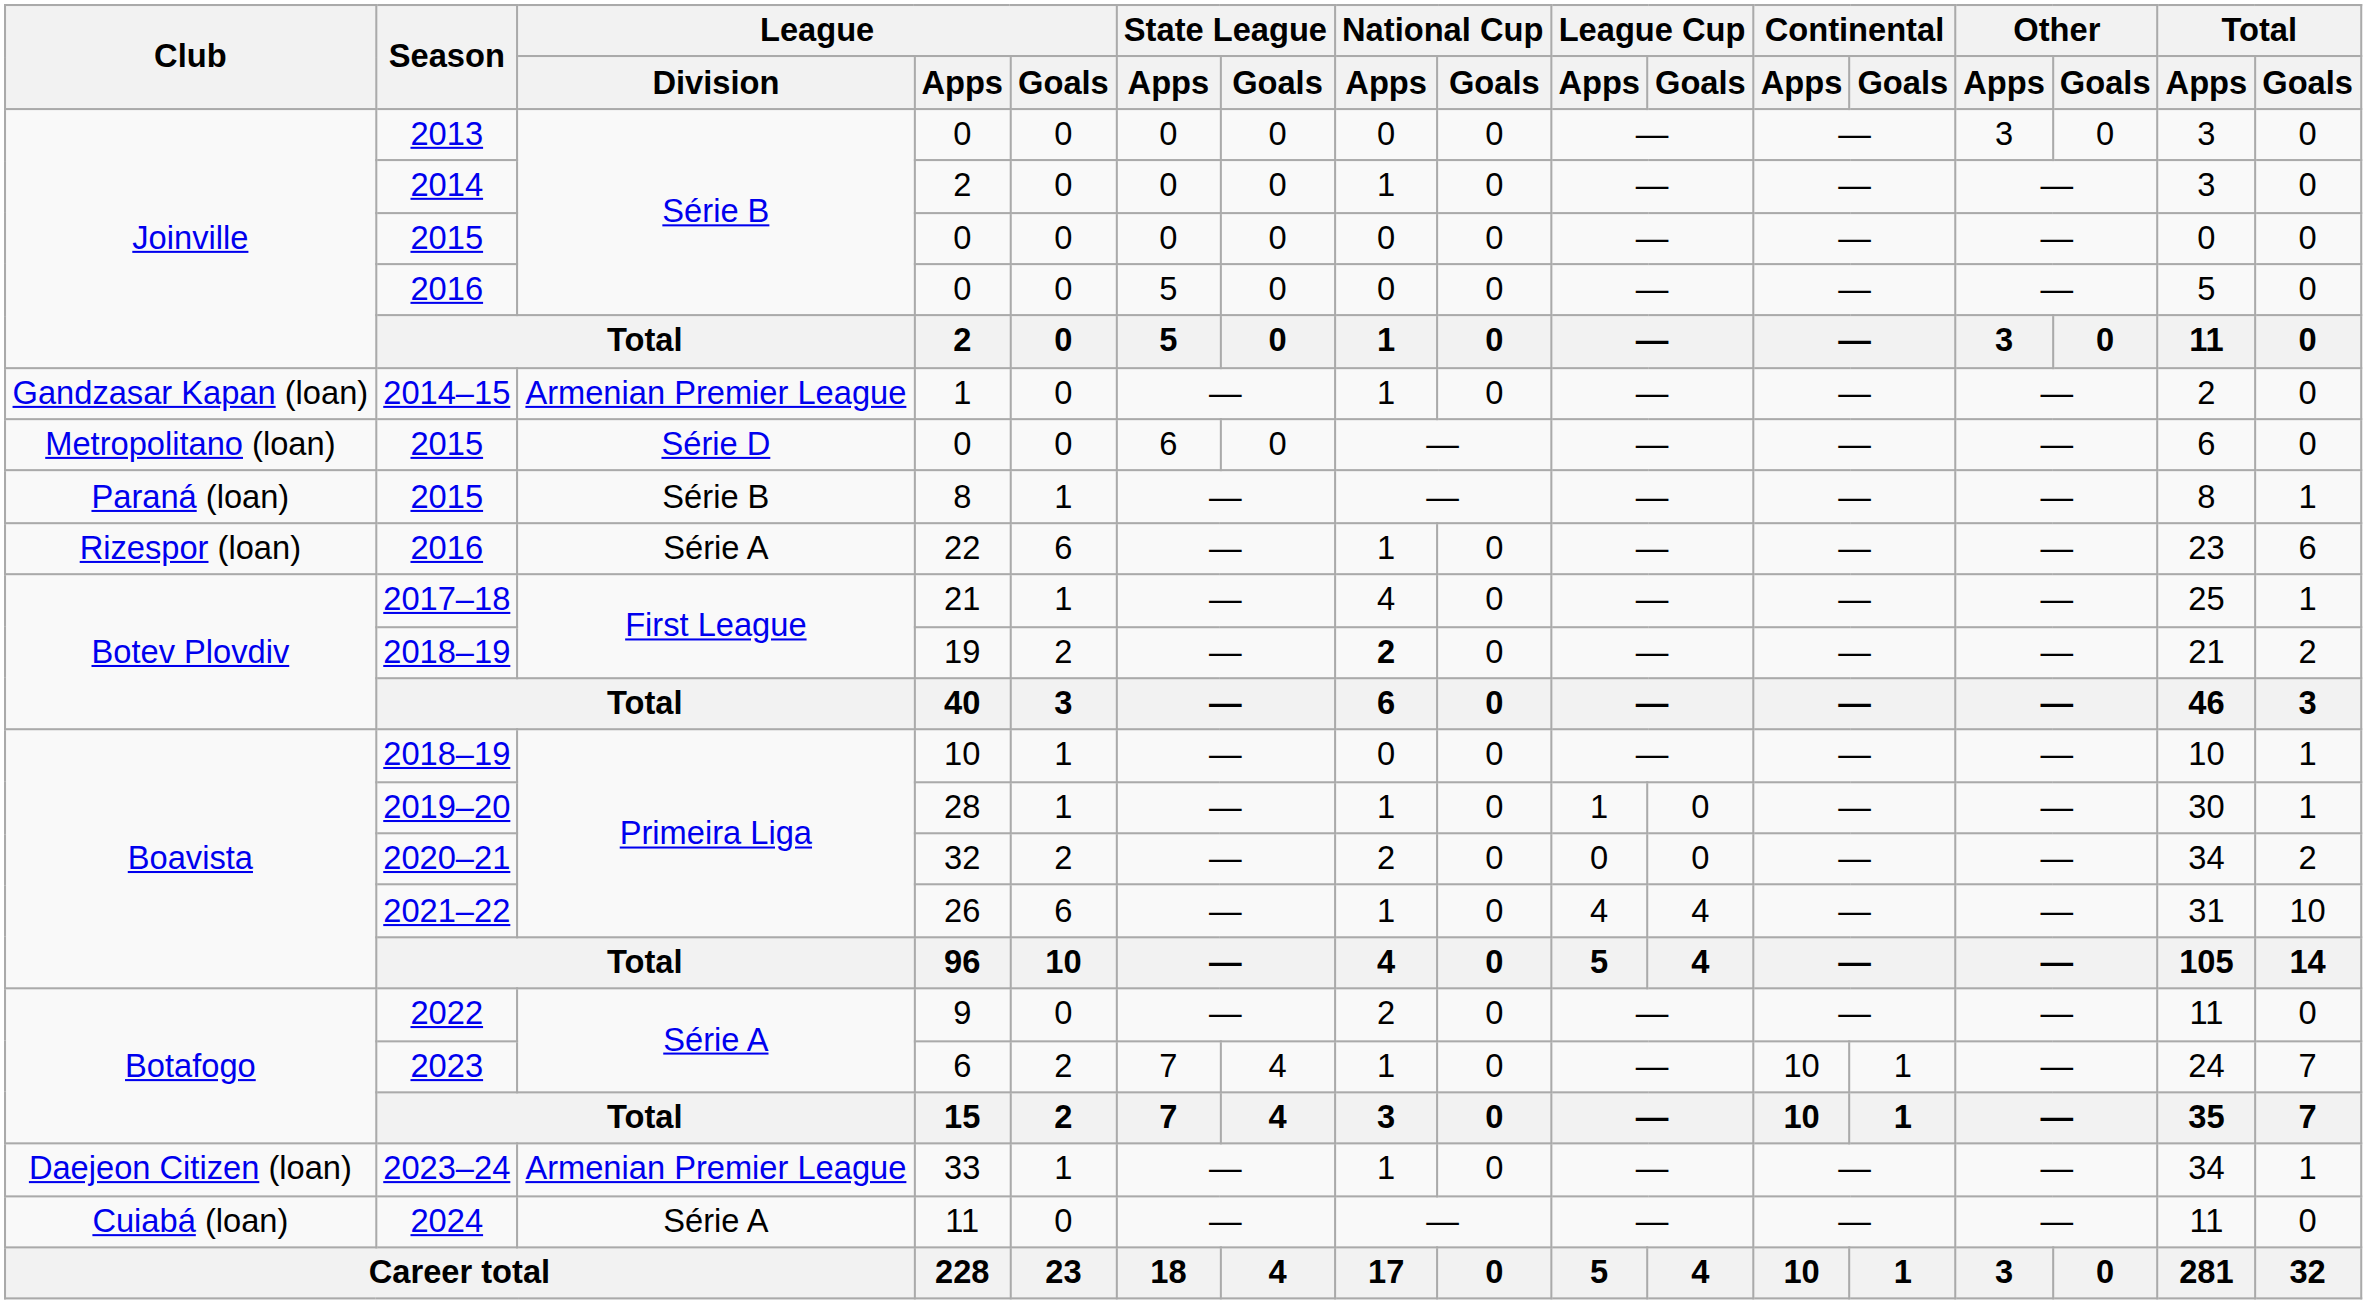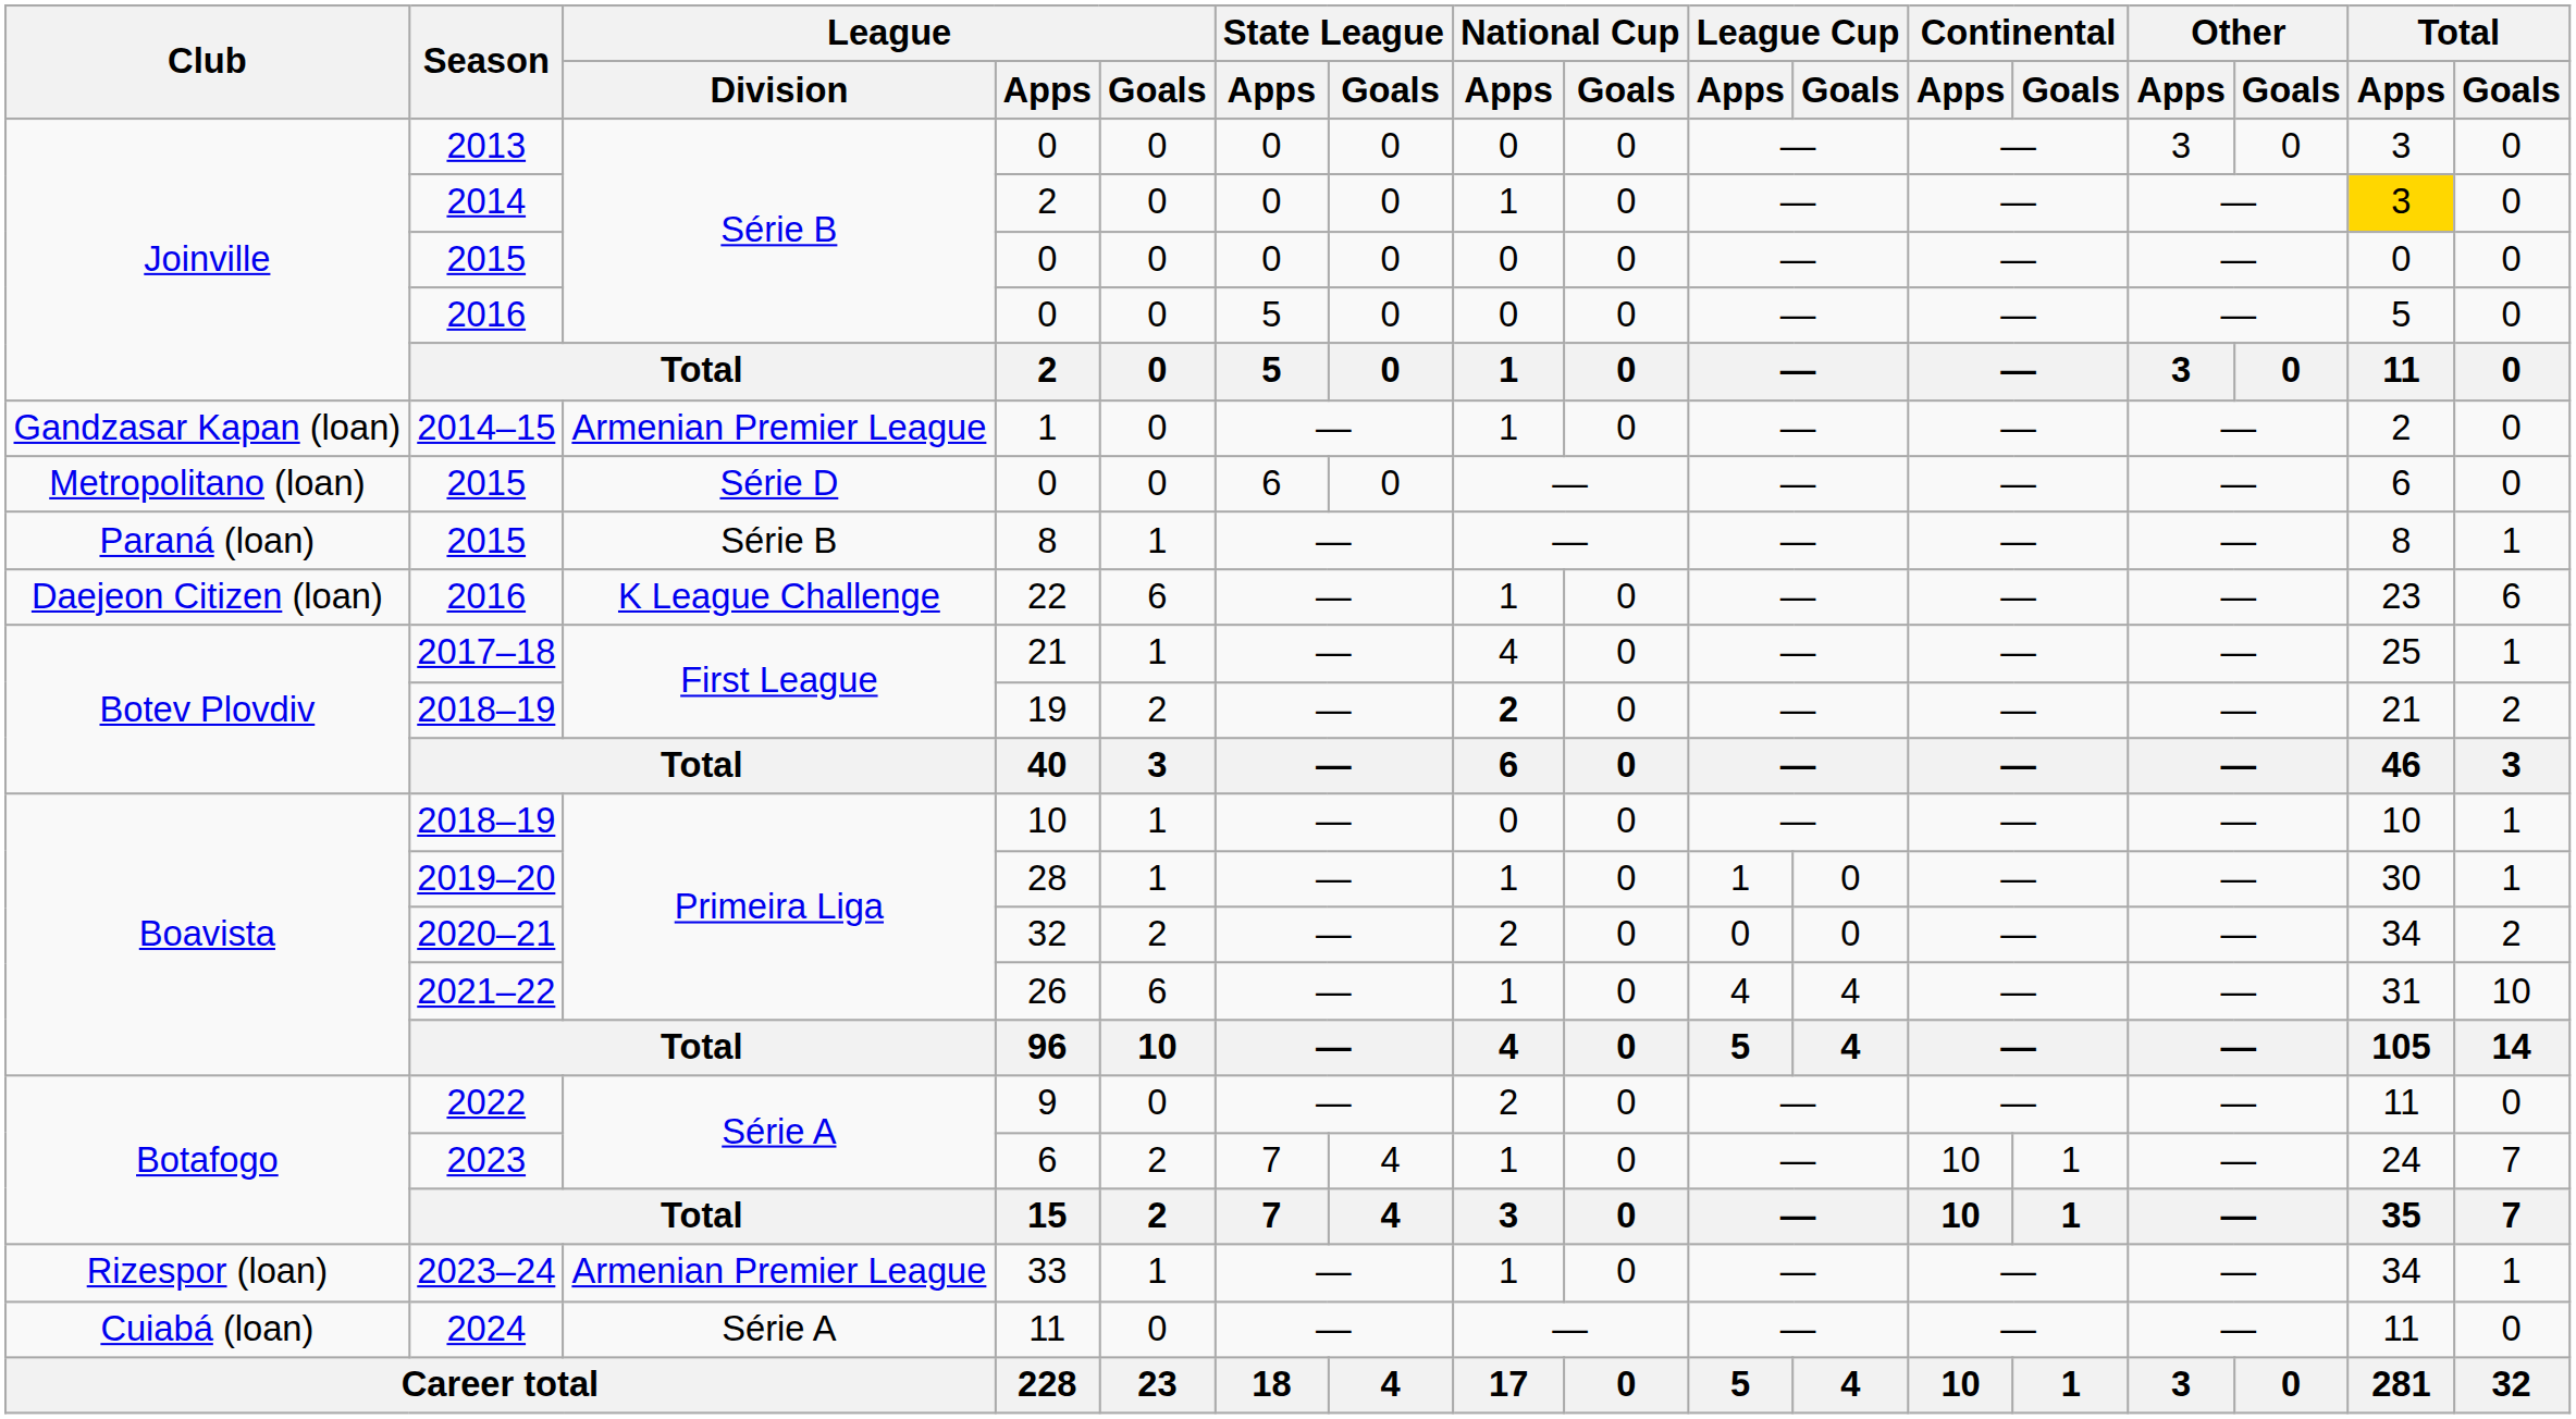 <table class="wikitable" style="text-align: center;">
 <tr>
 <th rowspan="2">Club</th>
 <th rowspan="2">Season</th>
 <th colspan="3">League</th>
 <th colspan="2">State League</th>
 <th colspan="2">National Cup</th>
 <th colspan="2">League Cup</th>
 <th colspan="2">Continental</th>
 <th colspan="2">Other</th>
 <th colspan="2">Total</th>
 </tr>
 <tr>
 <th>Division</th>
 <th>Apps</th>
 <th>Goals</th>
 <th>Apps</th>
 <th>Goals</th>
 <th>Apps</th>
 <th>Goals</th>
 <th>Apps</th>
 <th>Goals</th>
 <th>Apps</th>
 <th>Goals</th>
 <th>Apps</th>
 <th>Goals</th>
 <th>Apps</th>
 <th>Goals</th>
 </tr>
 <tr>
 <td rowspan="5" valign="center"><a href='#'>Joinville</a></td>
 <td><a href='#'>2013</a></td>
 <td rowspan="4" valign="center"><a href='#'>Série B</a></td>
 <td>0</td>
 <td>0</td>
 <td>0</td>
 <td>0</td>
 <td>0</td>
 <td>0</td>
 <td colspan="2">—</td>
 <td colspan="2">—</td>
 <td>3</td>
 <td>0</td>
 <td>3</td>
 <td>0</td>
 </tr>
 <tr>
 <td><a href='#'>2014</a></td>
 <td>2</td>
 <td>0</td>
 <td>0</td>
 <td>0</td>
 <td>1</td>
 <td>0</td>
 <td colspan="2">—</td>
 <td colspan="2">—</td>
 <td colspan="2">—</td>
-<td>3</td>
+<td style="background: gold;">3</td>
 <td>0</td>
 </tr>
 <tr>
 <td><a href='#'>2015</a></td>
 <td>0</td>
 <td>0</td>
 <td>0</td>
 <td>0</td>
 <td>0</td>
 <td>0</td>
 <td colspan="2">—</td>
 <td colspan="2">—</td>
 <td colspan="2">—</td>
 <td>0</td>
 <td>0</td>
 </tr>
 <tr>
 <td><a href='#'>2016</a></td>
 <td>0</td>
 <td>0</td>
 <td>5</td>
 <td>0</td>
 <td>0</td>
 <td>0</td>
 <td colspan="2">—</td>
 <td colspan="2">—</td>
 <td colspan="2">—</td>
 <td>5</td>
 <td>0</td>
 </tr>
 <tr>
 <th colspan="2">Total</th>
 <th>2</th>
 <th>0</th>
 <th>5</th>
 <th>0</th>
 <th>1</th>
 <th>0</th>
 <th colspan="2">—</th>
 <th colspan="2">—</th>
 <th>3</th>
 <th>0</th>
 <th>11</th>
 <th>0</th>
 </tr>
 <tr>
 <td valign="center"><a href='#'>Gandzasar Kapan</a> (loan)</td>
 <td><a href='#'>2014–15</a></td>
 <td><a href='#'>Armenian Premier League</a></td>
 <td>1</td>
 <td>0</td>
 <td colspan="2">—</td>
 <td>1</td>
 <td>0</td>
 <td colspan="2">—</td>
 <td colspan="2">—</td>
 <td colspan="2">—</td>
 <td>2</td>
 <td>0</td>
 </tr>
 <tr>
 <td valign="center"><a href='#'>Metropolitano</a> (loan)</td>
 <td><a href='#'>2015</a></td>
 <td><a href='#'>Série D</a></td>
 <td>0</td>
 <td>0</td>
 <td>6</td>
 <td>0</td>
 <td colspan="2">—</td>
 <td colspan="2">—</td>
 <td colspan="2">—</td>
 <td colspan="2">—</td>
 <td>6</td>
 <td>0</td>
 </tr>
 <tr>
 <td valign="center"><a href='#'>Paraná</a> (loan)</td>
 <td><a href='#'>2015</a></td>
 <td>Série B</td>
 <td>8</td>
 <td>1</td>
 <td colspan="2">—</td>
 <td colspan="2">—</td>
 <td colspan="2">—</td>
 <td colspan="2">—</td>
 <td colspan="2">—</td>
 <td>8</td>
 <td>1</td>
 </tr>
 <tr>
-<td valign="center"><a href='#'>Rizespor</a> (loan)</td>
+<td valign="center"><a href='#'>Daejeon Citizen</a> (loan)</td>
 <td><a href='#'>2016</a></td>
-<td>Série A</td>
+<td><a href='#'>K League Challenge</a></td>
 <td>22</td>
 <td>6</td>
 <td colspan="2">—</td>
 <td>1</td>
 <td>0</td>
 <td colspan="2">—</td>
 <td colspan="2">—</td>
 <td colspan="2">—</td>
 <td>23</td>
 <td>6</td>
 </tr>
 <tr>
 <td rowspan="3" valign="center"><a href='#'>Botev Plovdiv</a></td>
 <td><a href='#'>2017–18</a></td>
 <td rowspan="2"><a href='#'>First League</a></td>
 <td>21</td>
 <td>1</td>
 <td colspan="2">—</td>
 <td>4</td>
 <td>0</td>
 <td colspan="2">—</td>
 <td colspan="2">—</td>
 <td colspan="2">—</td>
 <td>25</td>
 <td>1</td>
 </tr>
 <tr>
 <td><a href='#'>2018–19</a></td>
 <td>19</td>
 <td>2</td>
 <td colspan="2">—</td>
 <td><strong>2</strong></td>
 <td>0</td>
 <td colspan="2">—</td>
 <td colspan="2">—</td>
 <td colspan="2">—</td>
 <td>21</td>
 <td>2</td>
 </tr>
 <tr>
 <th colspan="2">Total</th>
 <th>40</th>
 <th>3</th>
 <th colspan="2">—</th>
 <th>6</th>
 <th>0</th>
 <th colspan="2">—</th>
 <th colspan="2">—</th>
 <th colspan="2">—</th>
 <th>46</th>
 <th>3</th>
 </tr>
 <tr>
 <td rowspan="5" valign="center"><a href='#'>Boavista</a></td>
 <td><a href='#'>2018–19</a></td>
 <td rowspan="4"><a href='#'>Primeira Liga</a></td>
 <td>10</td>
 <td>1</td>
 <td colspan="2">—</td>
 <td>0</td>
 <td>0</td>
 <td colspan="2">—</td>
 <td colspan="2">—</td>
 <td colspan="2">—</td>
 <td>10</td>
 <td>1</td>
 </tr>
 <tr>
 <td><a href='#'>2019–20</a></td>
 <td>28</td>
 <td>1</td>
 <td colspan="2">—</td>
 <td>1</td>
 <td>0</td>
 <td>1</td>
 <td>0</td>
 <td colspan="2">—</td>
 <td colspan="2">—</td>
 <td>30</td>
 <td>1</td>
 </tr>
 <tr>
 <td><a href='#'>2020–21</a></td>
 <td>32</td>
 <td>2</td>
 <td colspan="2">—</td>
 <td>2</td>
 <td>0</td>
 <td>0</td>
 <td>0</td>
 <td colspan="2">—</td>
 <td colspan="2">—</td>
 <td>34</td>
 <td>2</td>
 </tr>
 <tr>
 <td><a href='#'>2021–22</a></td>
 <td>26</td>
 <td>6</td>
 <td colspan="2">—</td>
 <td>1</td>
 <td>0</td>
 <td>4</td>
 <td>4</td>
 <td colspan="2">—</td>
 <td colspan="2">—</td>
 <td>31</td>
 <td>10</td>
 </tr>
 <tr>
 <th colspan="2">Total</th>
 <th>96</th>
 <th>10</th>
 <th colspan="2">—</th>
 <th>4</th>
 <th>0</th>
 <th>5</th>
 <th>4</th>
 <th colspan="2">—</th>
 <th colspan="2">—</th>
 <th>105</th>
 <th>14</th>
 </tr>
 <tr>
 <td rowspan="3" valign="center"><a href='#'>Botafogo</a></td>
 <td><a href='#'>2022</a></td>
 <td rowspan="2" valign="center"><a href='#'>Série A</a></td>
 <td>9</td>
 <td>0</td>
 <td colspan="2">—</td>
 <td>2</td>
 <td>0</td>
 <td colspan="2">—</td>
 <td colspan="2">—</td>
 <td colspan="2">—</td>
 <td>11</td>
 <td>0</td>
 </tr>
 <tr>
 <td><a href='#'>2023</a></td>
 <td>6</td>
 <td>2</td>
 <td>7</td>
 <td>4</td>
 <td>1</td>
 <td>0</td>
 <td colspan="2">—</td>
 <td>10</td>
 <td>1</td>
 <td colspan="2">—</td>
 <td>24</td>
 <td>7</td>
 </tr>
 <tr>
 <th colspan="2">Total</th>
 <th>15</th>
 <th>2</th>
 <th>7</th>
 <th>4</th>
 <th>3</th>
 <th>0</th>
 <th colspan="2">—</th>
 <th>10</th>
 <th>1</th>
 <th colspan="2">—</th>
 <th>35</th>
 <th>7</th>
 </tr>
 <tr>
-<td valign="center"><a href='#'>Daejeon Citizen</a> (loan)</td>
+<td valign="center"><a href='#'>Rizespor</a> (loan)</td>
 <td><a href='#'>2023–24</a></td>
 <td><a href='#'>Armenian Premier League</a></td>
 <td>33</td>
 <td>1</td>
 <td colspan="2">—</td>
 <td>1</td>
 <td>0</td>
 <td colspan="2">—</td>
 <td colspan="2">—</td>
 <td colspan="2">—</td>
 <td>34</td>
 <td>1</td>
 </tr>
 <tr>
 <td valign="center"><a href='#'>Cuiabá</a> (loan)</td>
 <td><a href='#'>2024</a></td>
 <td>Série A</td>
 <td>11</td>
 <td>0</td>
 <td colspan="2">—</td>
 <td colspan="2">—</td>
 <td colspan="2">—</td>
 <td colspan="2">—</td>
 <td colspan="2">—</td>
 <td>11</td>
 <td>0</td>
 </tr>
 <tr>
 <th colspan="3">Career total</th>
 <th>228</th>
 <th>23</th>
 <th>18</th>
 <th>4</th>
 <th>17</th>
 <th>0</th>
 <th>5</th>
 <th>4</th>
 <th>10</th>
 <th>1</th>
 <th>3</th>
 <th>0</th>
 <th>281</th>
 <th>32</th>
 </tr>
 </table>
